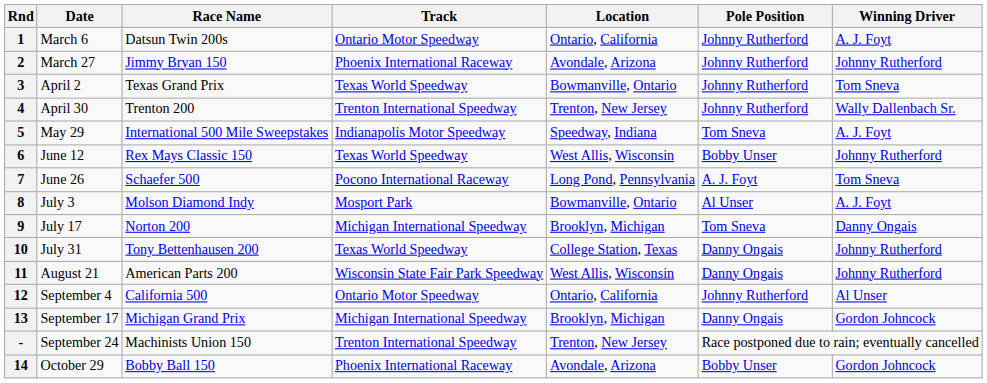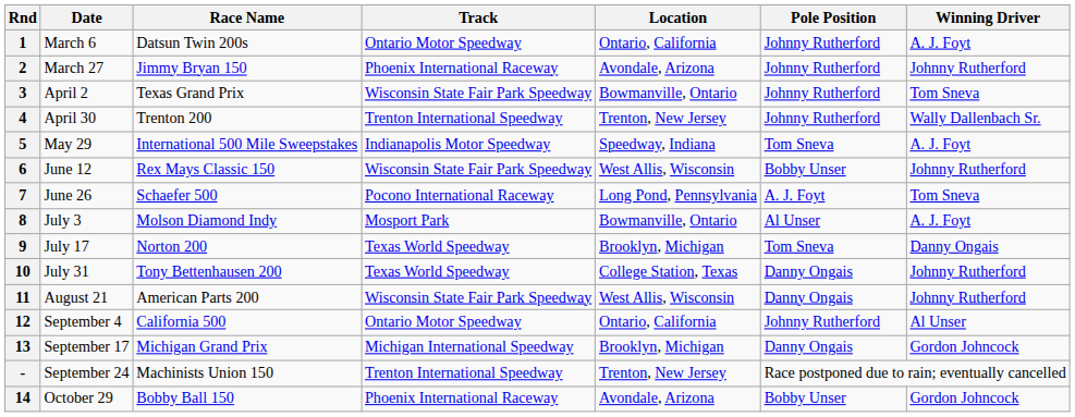 <table class="wikitable" style="font-size:85%">
 <tr>
 <th>Rnd</th>
 <th>Date</th>
 <th>Race Name</th>
 <th>Track</th>
 <th>Location</th>
 <th>Pole Position</th>
 <th>Winning Driver</th>
 </tr>
 <tr>
 <th>1</th>
 <td>March 6</td>
 <td>Datsun Twin 200s</td>
 <td> <a href='#'>Ontario Motor Speedway</a></td>
 <td><a href='#'>Ontario</a>, <a href='#'>California</a></td>
 <td> <a href='#'>Johnny Rutherford</a></td>
 <td> <a href='#'>A. J. Foyt</a></td>
 </tr>
 <tr>
 <th>2</th>
 <td>March 27</td>
 <td><a href='#'>Jimmy Bryan 150</a></td>
 <td> <a href='#'>Phoenix International Raceway</a></td>
 <td><a href='#'>Avondale</a>, <a href='#'>Arizona</a></td>
 <td> <a href='#'>Johnny Rutherford</a></td>
 <td> <a href='#'>Johnny Rutherford</a></td>
 </tr>
 <tr>
 <th>3</th>
 <td>April 2</td>
 <td>Texas Grand Prix</td>
-<td> <a href='#'>Texas World Speedway</a></td>
+<td> <a href='#'>Wisconsin State Fair Park Speedway</a></td>
 <td><a href='#'>Bowmanville</a>, <a href='#'>Ontario</a></td>
 <td> <a href='#'>Johnny Rutherford</a></td>
 <td> <a href='#'>Tom Sneva</a></td>
 </tr>
 <tr>
 <th>4</th>
 <td>April 30</td>
 <td>Trenton 200</td>
 <td> <a href='#'>Trenton International Speedway</a></td>
 <td><a href='#'>Trenton</a>, <a href='#'>New Jersey</a></td>
 <td> <a href='#'>Johnny Rutherford</a></td>
 <td> <a href='#'>Wally Dallenbach Sr.</a></td>
 </tr>
 <tr>
 <th>5</th>
 <td>May 29</td>
 <td><a href='#'>International 500 Mile Sweepstakes</a></td>
 <td> <a href='#'>Indianapolis Motor Speedway</a></td>
 <td><a href='#'>Speedway</a>, <a href='#'>Indiana</a></td>
 <td> <a href='#'>Tom Sneva</a></td>
 <td> <a href='#'>A. J. Foyt</a></td>
 </tr>
 <tr>
 <th>6</th>
 <td>June 12</td>
 <td><a href='#'>Rex Mays Classic 150</a></td>
-<td> <a href='#'>Texas World Speedway</a></td>
+<td> <a href='#'>Wisconsin State Fair Park Speedway</a></td>
 <td><a href='#'>West Allis</a>, <a href='#'>Wisconsin</a></td>
 <td> <a href='#'>Bobby Unser</a></td>
 <td> <a href='#'>Johnny Rutherford</a></td>
 </tr>
 <tr>
 <th>7</th>
 <td>June 26</td>
 <td><a href='#'>Schaefer 500</a></td>
 <td> <a href='#'>Pocono International Raceway</a></td>
 <td><a href='#'>Long Pond</a>, <a href='#'>Pennsylvania</a></td>
 <td> <a href='#'>A. J. Foyt</a></td>
 <td> <a href='#'>Tom Sneva</a></td>
 </tr>
 <tr>
 <th>8</th>
 <td>July 3</td>
 <td><a href='#'>Molson Diamond Indy</a></td>
 <td> <a href='#'>Mosport Park</a></td>
 <td><a href='#'>Bowmanville</a>, <a href='#'>Ontario</a></td>
 <td> <a href='#'>Al Unser</a></td>
 <td> <a href='#'>A. J. Foyt</a></td>
 </tr>
 <tr>
 <th>9</th>
 <td>July 17</td>
 <td><a href='#'>Norton 200</a></td>
-<td> <a href='#'>Michigan International Speedway</a></td>
+<td> <a href='#'>Texas World Speedway</a></td>
 <td><a href='#'>Brooklyn</a>, <a href='#'>Michigan</a></td>
 <td> <a href='#'>Tom Sneva</a></td>
 <td> <a href='#'>Danny Ongais</a></td>
 </tr>
 <tr>
 <th>10</th>
 <td>July 31</td>
 <td><a href='#'>Tony Bettenhausen 200</a></td>
 <td> <a href='#'>Texas World Speedway</a></td>
 <td><a href='#'>College Station</a>, <a href='#'>Texas</a></td>
 <td> <a href='#'>Danny Ongais</a></td>
 <td> <a href='#'>Johnny Rutherford</a></td>
 </tr>
 <tr>
 <th>11</th>
 <td>August 21</td>
 <td>American Parts 200</td>
 <td> <a href='#'>Wisconsin State Fair Park Speedway</a></td>
 <td><a href='#'>West Allis</a>, <a href='#'>Wisconsin</a></td>
 <td> <a href='#'>Danny Ongais</a></td>
 <td> <a href='#'>Johnny Rutherford</a></td>
 </tr>
 <tr>
 <th>12</th>
 <td>September 4</td>
 <td><a href='#'>California 500</a></td>
 <td> <a href='#'>Ontario Motor Speedway</a></td>
 <td><a href='#'>Ontario</a>, <a href='#'>California</a></td>
 <td> <a href='#'>Johnny Rutherford</a></td>
 <td> <a href='#'>Al Unser</a></td>
 </tr>
 <tr>
 <th>13</th>
 <td>September 17</td>
 <td><a href='#'>Michigan Grand Prix</a></td>
 <td> <a href='#'>Michigan International Speedway</a></td>
 <td><a href='#'>Brooklyn</a>, <a href='#'>Michigan</a></td>
 <td> <a href='#'>Danny Ongais</a></td>
 <td> <a href='#'>Gordon Johncock</a></td>
 </tr>
 <tr>
 <th>-</th>
 <td>September 24</td>
 <td>Machinists Union 150</td>
 <td> <a href='#'>Trenton International Speedway</a></td>
 <td><a href='#'>Trenton</a>, <a href='#'>New Jersey</a></td>
 <td colspan=2 align=center>Race postponed due to rain; eventually cancelled</td>
 </tr>
 <tr>
 <th>14</th>
 <td>October 29</td>
 <td><a href='#'>Bobby Ball 150</a></td>
 <td> <a href='#'>Phoenix International Raceway</a></td>
 <td><a href='#'>Avondale</a>, <a href='#'>Arizona</a></td>
 <td> <a href='#'>Bobby Unser</a></td>
 <td> <a href='#'>Gordon Johncock</a></td>
 </tr>
 </table>
